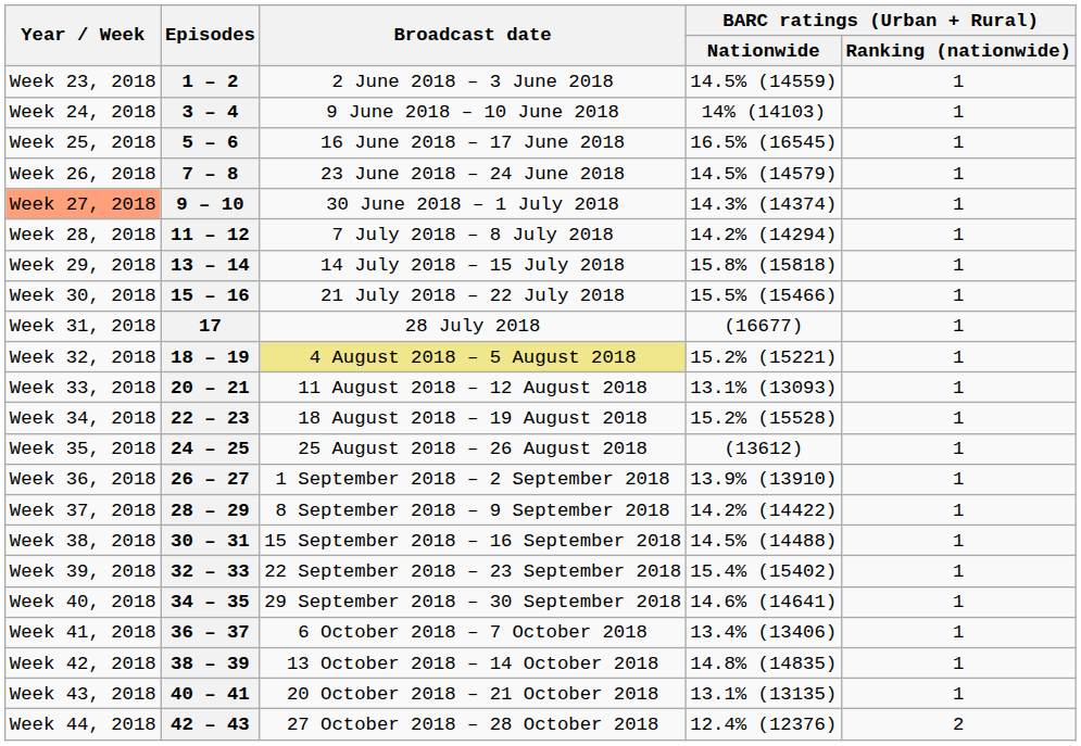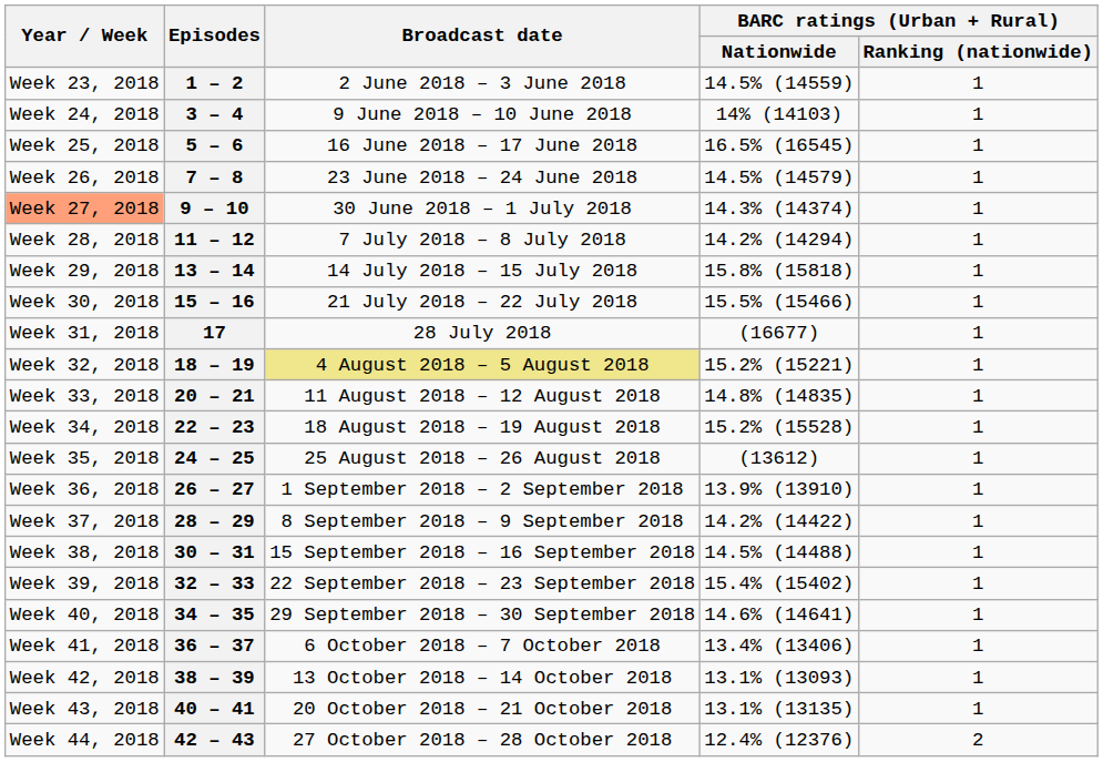 <table class="wikitable" style="text-align:center">
 <tr>
 <th rowspan="2">Year / Week</th>
 <th rowspan="2">Episodes</th>
 <th rowspan="2">Broadcast date</th>
 <th colspan="2">BARC ratings (Urban + Rural)</th>
 </tr>
 <tr>
 <th>Nationwide</th>
 <th>Ranking (nationwide)</th>
 </tr>
 <tr>
 <td>Week 23, 2018</td>
 <th>1 – 2</th>
 <td>2 June 2018 – 3 June 2018</td>
 <td>14.5% (14559)</td>
 <td>1</td>
 </tr>
 <tr>
 <td>Week 24, 2018</td>
 <th>3 – 4</th>
 <td>9 June 2018 – 10 June 2018</td>
 <td>14% (14103)</td>
 <td>1</td>
 </tr>
 <tr>
 <td>Week 25, 2018</td>
 <th>5 – 6</th>
 <td>16 June 2018 – 17 June 2018</td>
 <td>16.5% (16545)</td>
 <td>1</td>
 </tr>
 <tr>
 <td>Week 26, 2018</td>
 <th>7 – 8</th>
 <td>23 June 2018 – 24 June 2018</td>
 <td>14.5% (14579)</td>
 <td>1</td>
 </tr>
 <tr>
 <td style="background: lightsalmon;">Week 27, 2018</td>
 <th>9 – 10</th>
 <td>30 June 2018 – 1 July 2018</td>
 <td>14.3% (14374)</td>
 <td>1</td>
 </tr>
 <tr>
 <td>Week 28, 2018</td>
 <th>11 – 12</th>
 <td>7 July 2018 – 8 July 2018</td>
 <td>14.2% (14294)</td>
 <td>1</td>
 </tr>
 <tr>
 <td>Week 29, 2018</td>
 <th>13 – 14</th>
 <td>14 July 2018 – 15 July 2018</td>
 <td>15.8% (15818)</td>
 <td>1</td>
 </tr>
 <tr>
 <td>Week 30, 2018</td>
 <th>15 – 16</th>
 <td>21 July 2018 – 22 July 2018</td>
 <td>15.5% (15466)</td>
 <td>1</td>
 </tr>
 <tr>
 <td>Week 31, 2018</td>
 <th>17</th>
 <td>28 July 2018</td>
 <td> (16677)</td>
 <td>1</td>
 </tr>
 <tr>
 <td>Week 32, 2018</td>
 <th>18 – 19</th>
 <td style="background: khaki;">4 August 2018 – 5 August 2018</td>
 <td>15.2% (15221)</td>
 <td>1</td>
 </tr>
 <tr>
 <td>Week 33, 2018</td>
 <th>20 – 21</th>
 <td>11 August 2018 – 12 August 2018</td>
-<td>13.1% (13093)</td>
+<td>14.8% (14835)</td>
 <td>1</td>
 </tr>
 <tr>
 <td>Week 34, 2018</td>
 <th>22 – 23</th>
 <td>18 August 2018 – 19 August 2018</td>
 <td>15.2% (15528)</td>
 <td>1</td>
 </tr>
 <tr>
 <td>Week 35, 2018</td>
 <th>24 – 25</th>
 <td>25 August 2018 – 26 August 2018</td>
 <td> (13612)</td>
 <td>1</td>
 </tr>
 <tr>
 <td>Week 36, 2018</td>
 <th>26 – 27</th>
 <td>1 September 2018 – 2 September 2018</td>
 <td>13.9% (13910)</td>
 <td>1</td>
 </tr>
 <tr>
 <td>Week 37, 2018</td>
 <th>28 – 29</th>
 <td>8 September 2018 – 9 September 2018</td>
 <td>14.2% (14422)</td>
 <td>1</td>
 </tr>
 <tr>
 <td>Week 38, 2018</td>
 <th>30 – 31</th>
 <td>15 September 2018 – 16 September 2018</td>
 <td>14.5% (14488)</td>
 <td>1</td>
 </tr>
 <tr>
 <td>Week 39, 2018</td>
 <th>32 – 33</th>
 <td>22 September 2018 – 23 September 2018</td>
 <td>15.4% (15402)</td>
 <td>1</td>
 </tr>
 <tr>
 <td>Week 40, 2018</td>
 <th>34 – 35</th>
 <td>29 September 2018 – 30 September 2018</td>
 <td>14.6% (14641)</td>
 <td>1</td>
 </tr>
 <tr>
 <td>Week 41, 2018</td>
 <th>36 – 37</th>
 <td>6 October 2018 – 7 October 2018</td>
 <td>13.4% (13406)</td>
 <td>1</td>
 </tr>
 <tr>
 <td>Week 42, 2018</td>
 <th>38 – 39</th>
 <td>13 October 2018 – 14 October 2018</td>
-<td>14.8% (14835)</td>
+<td>13.1% (13093)</td>
 <td>1</td>
 </tr>
 <tr>
 <td>Week 43, 2018</td>
 <th>40 – 41</th>
 <td>20 October 2018 – 21 October 2018</td>
 <td>13.1% (13135)</td>
 <td>1</td>
 </tr>
 <tr>
 <td>Week 44, 2018</td>
 <th>42 – 43</th>
 <td>27 October 2018 – 28 October 2018</td>
 <td>12.4% (12376)</td>
 <td>2</td>
 </tr>
 </table>
